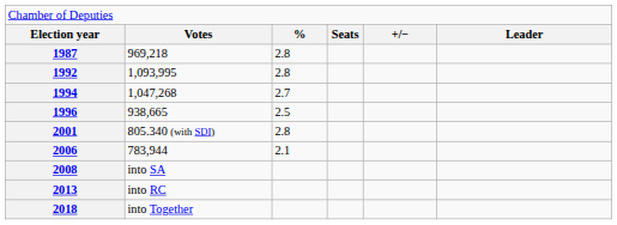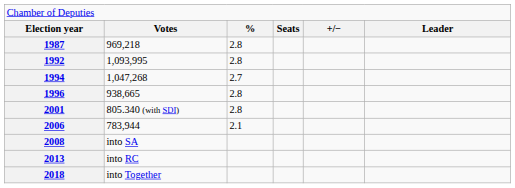 <table class=wikitable style="width:50%; border:1px #AAAAFF solid">
 <tr>
 <td colspan=6><a href='#'>Chamber of Deputies</a></td>
 </tr>
 <tr>
 <th width=13%>Election year</th>
 <th width=16%>Votes</th>
 <th width=6%>%</th>
 <th width=1%>Seats</th>
 <th width=8%>+/−</th>
 <th width=19%>Leader</th>
 </tr>
 <tr>
 <th><a href='#'>1987</a></th>
 <td>969,218</td>
 <td>2.8</td>
 <td></td>
 <td></td>
 <td></td>
 </tr>
 <tr>
 <th><a href='#'>1992</a></th>
 <td>1,093,995</td>
 <td>2.8</td>
 <td></td>
 <td></td>
 <td></td>
 </tr>
 <tr>
 <th><a href='#'>1994</a></th>
 <td>1,047,268</td>
 <td>2.7</td>
 <td></td>
 <td></td>
 <td></td>
 </tr>
 <tr>
 <th><a href='#'>1996</a></th>
 <td>938,665</td>
-<td>2.5</td>
+<td>2.8</td>
 <td></td>
 <td></td>
 <td></td>
 </tr>
 <tr>
 <th><a href='#'>2001</a></th>
 <td>805.340 <small>(with <a href='#'>SDI</a>)</small></td>
 <td>2.8</td>
 <td></td>
 <td></td>
 <td></td>
 </tr>
 <tr>
 <th><a href='#'>2006</a></th>
 <td>783,944</td>
 <td>2.1</td>
 <td></td>
 <td></td>
 <td></td>
 </tr>
 <tr>
 <th><a href='#'>2008</a></th>
 <td>into <a href='#'>SA</a></td>
 <td></td>
 <td></td>
 <td></td>
 <td></td>
 </tr>
 <tr>
 <th><a href='#'>2013</a></th>
 <td>into <a href='#'>RC</a></td>
 <td></td>
 <td></td>
 <td></td>
 <td></td>
 </tr>
 <tr>
 <th><a href='#'>2018</a></th>
 <td>into <a href='#'>Together</a></td>
 <td></td>
 <td></td>
 <td></td>
 <td></td>
 </tr>
 </table>
